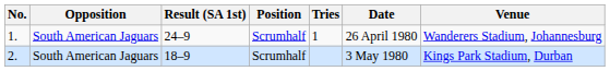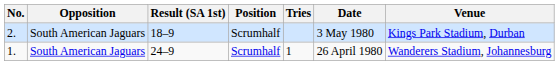 <table class="wikitable sortable">
 <tr>
 <th>No.</th>
 <th>Opposition</th>
 <th>Result (SA 1st)</th>
 <th>Position</th>
 <th>Tries</th>
 <th>Date</th>
 <th>Venue</th>
 </tr>
+<tr style="background: #D0E6FF;">
+<td>2.</td>
+<td> South American Jaguars</td>
+<td>18–9</td>
+<td>Scrumhalf</td>
+<td></td>
+<td>3 May 1980</td>
+<td><a href='#'>Kings Park Stadium</a>, <a href='#'>Durban</a></td>
+</tr>
 <tr>
 <td>1.</td>
 <td> <a href='#'>South American Jaguars</a></td>
 <td>24–9</td>
 <td><a href='#'>Scrumhalf</a></td>
 <td>1</td>
 <td>26 April 1980</td>
 <td><a href='#'>Wanderers Stadium</a>, <a href='#'>Johannesburg</a></td>
 </tr>
-<tr style="background: #D0E6FF;">
-<td>2.</td>
-<td> South American Jaguars</td>
-<td>18–9</td>
-<td>Scrumhalf</td>
-<td></td>
-<td>3 May 1980</td>
-<td><a href='#'>Kings Park Stadium</a>, <a href='#'>Durban</a></td>
-</tr>
 </table>
